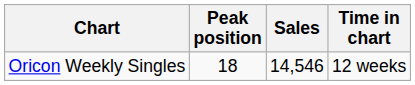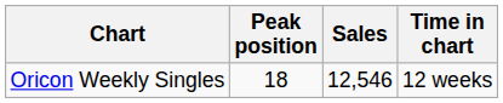 <table class="wikitable">
 <tr>
 <th>Chart</th>
 <th>Peak<br>position</th>
 <th>Sales</th>
 <th>Time in<br>chart</th>
 </tr>
 <tr>
 <td><a href='#'>Oricon</a> Weekly Singles</td>
 <td style="text-align:center;">18</td>
-<td>14,546</td>
+<td>12,546</td>
 <td>12 weeks</td>
 </tr>
 </table>
